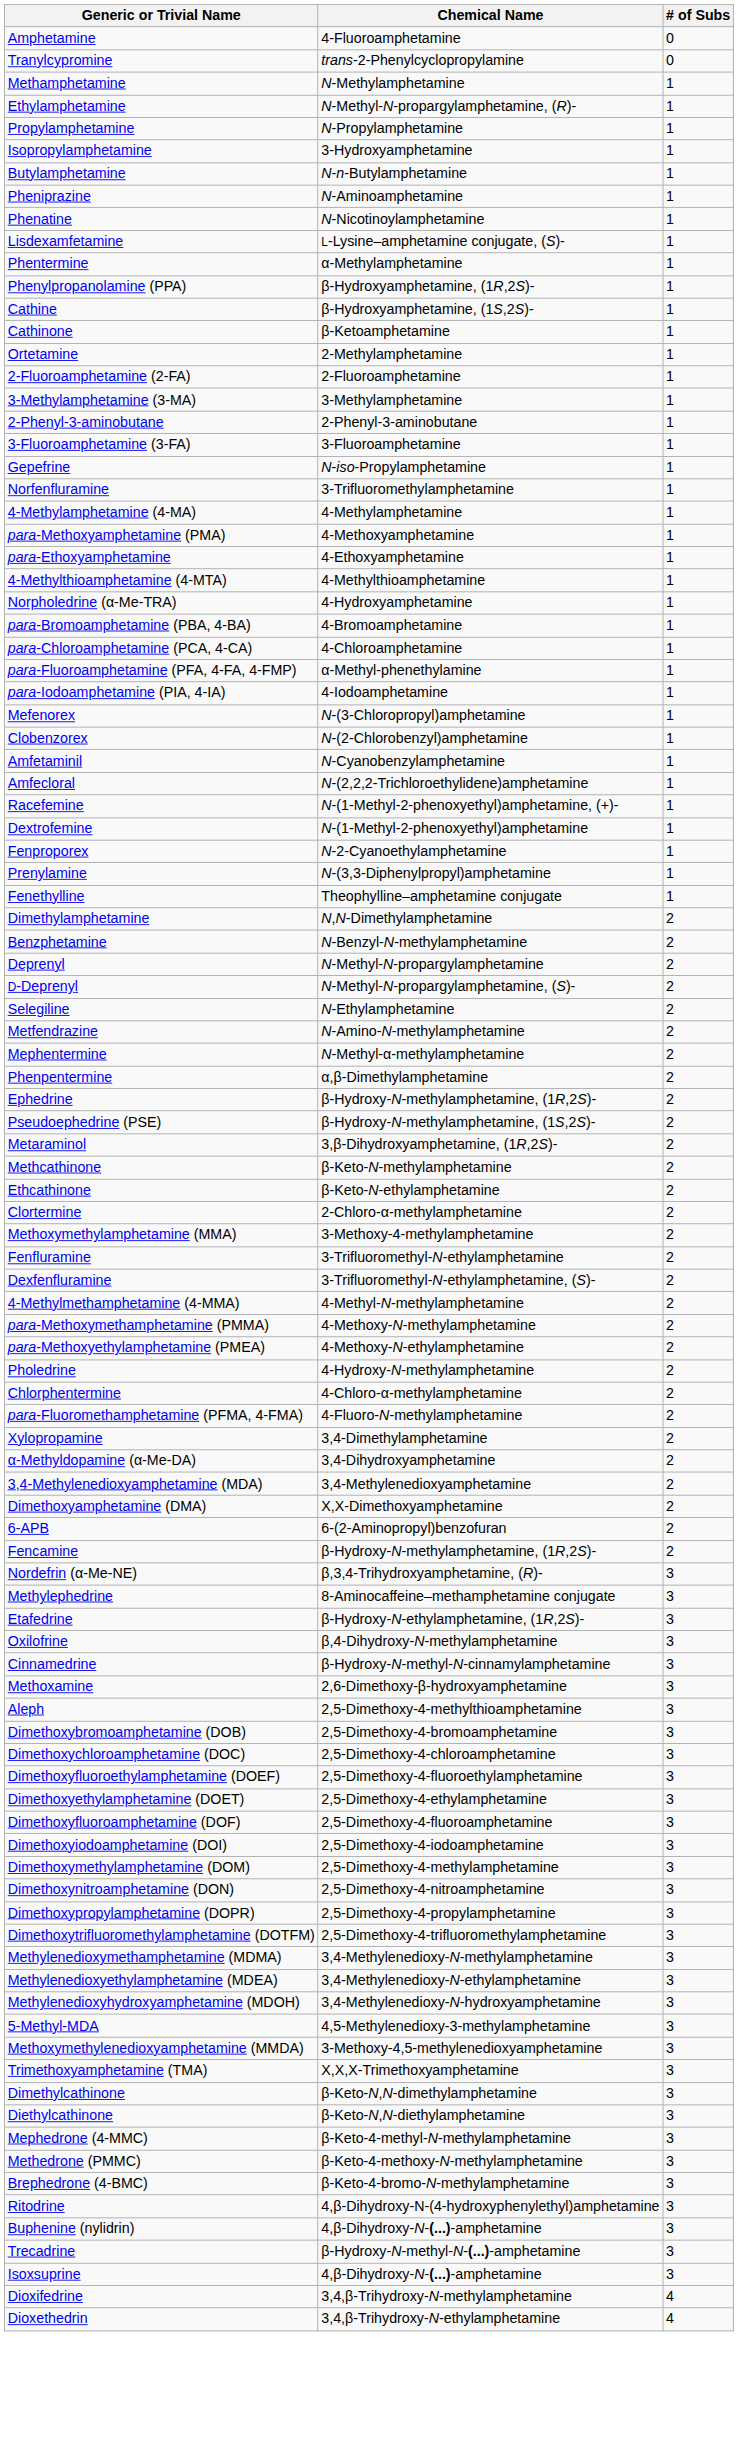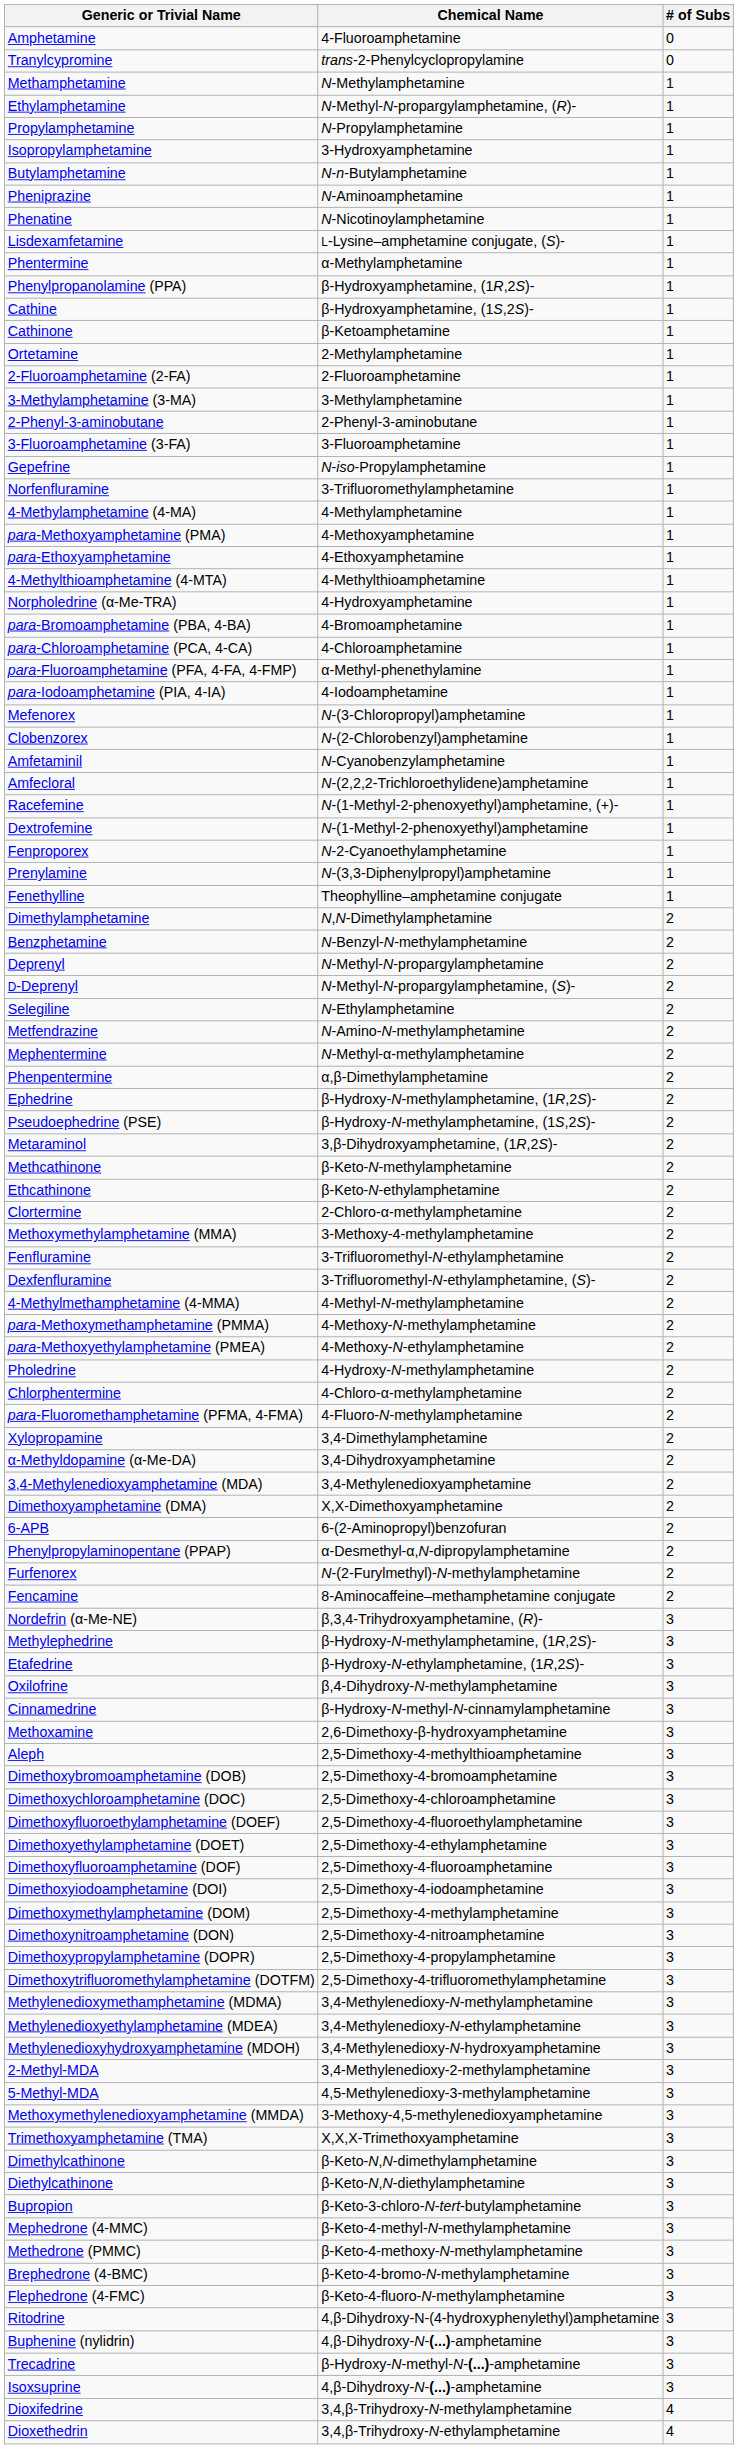 <table class="wikitable sticky-header sortable">
 <tr>
 <th>Generic or Trivial Name</th>
 <th>Chemical Name</th>
 <th># of Subs</th>
 </tr>
 <tr>
 <td><a href='#'>Amphetamine</a></td>
 <td>4-Fluoroamphetamine</td>
 <td>0</td>
 </tr>
 <tr>
 <td><a href='#'>Tranylcypromine</a></td>
 <td><em>trans</em>-2-Phenylcyclopropylamine</td>
 <td>0</td>
 </tr>
 <tr>
 <td><a href='#'>Methamphetamine</a></td>
 <td><em>N</em>-Methylamphetamine</td>
 <td>1</td>
 </tr>
 <tr>
 <td><a href='#'>Ethylamphetamine</a></td>
 <td><em>N</em>-Methyl-<em>N</em>-propargylamphetamine, (<em>R</em>)-</td>
 <td>1</td>
 </tr>
 <tr>
 <td><a href='#'>Propylamphetamine</a></td>
 <td><em>N</em>-Propylamphetamine</td>
 <td>1</td>
 </tr>
 <tr>
 <td><a href='#'>Isopropylamphetamine</a></td>
 <td>3-Hydroxyamphetamine</td>
 <td>1</td>
 </tr>
 <tr>
 <td><a href='#'>Butylamphetamine</a></td>
 <td><em>N</em>-<em>n</em>-Butylamphetamine</td>
 <td>1</td>
 </tr>
 <tr>
 <td><a href='#'>Pheniprazine</a></td>
 <td><em>N</em>-Aminoamphetamine</td>
 <td>1</td>
 </tr>
 <tr>
 <td><a href='#'>Phenatine</a></td>
 <td><em>N</em>-Nicotinoylamphetamine</td>
 <td>1</td>
 </tr>
 <tr>
 <td><a href='#'>Lisdexamfetamine</a></td>
 <td><small>L</small>-Lysine–amphetamine conjugate, (<em>S</em>)-</td>
 <td>1</td>
 </tr>
 <tr>
 <td><a href='#'>Phentermine</a></td>
 <td>α-Methylamphetamine</td>
 <td>1</td>
 </tr>
 <tr>
 <td><a href='#'>Phenylpropanolamine</a> (PPA)</td>
 <td>β-Hydroxyamphetamine, (1<em>R</em>,2<em>S</em>)-</td>
 <td>1</td>
 </tr>
 <tr>
 <td><a href='#'>Cathine</a></td>
 <td>β-Hydroxyamphetamine, (1<em>S</em>,2<em>S</em>)-</td>
 <td>1</td>
 </tr>
 <tr>
 <td><a href='#'>Cathinone</a></td>
 <td>β-Ketoamphetamine</td>
 <td>1</td>
 </tr>
 <tr>
 <td><a href='#'>Ortetamine</a></td>
 <td>2-Methylamphetamine</td>
 <td>1</td>
 </tr>
 <tr>
 <td><a href='#'>2-Fluoroamphetamine</a> (2-FA)</td>
 <td>2-Fluoroamphetamine</td>
 <td>1</td>
 </tr>
 <tr>
 <td><a href='#'>3-Methylamphetamine</a> (3-MA)</td>
 <td>3-Methylamphetamine</td>
 <td>1</td>
 </tr>
 <tr>
 <td><a href='#'>2-Phenyl-3-aminobutane</a></td>
 <td>2-Phenyl-3-aminobutane</td>
 <td>1</td>
 </tr>
 <tr>
 <td><a href='#'>3-Fluoroamphetamine</a> (3-FA)</td>
 <td>3-Fluoroamphetamine</td>
 <td>1</td>
 </tr>
 <tr>
 <td><a href='#'>Gepefrine</a></td>
 <td><em>N</em>-<em>iso</em>-Propylamphetamine</td>
 <td>1</td>
 </tr>
 <tr>
 <td><a href='#'>Norfenfluramine</a></td>
 <td>3-Trifluoromethylamphetamine</td>
 <td>1</td>
 </tr>
 <tr>
 <td><a href='#'>4-Methylamphetamine</a> (4-MA)</td>
 <td>4-Methylamphetamine</td>
 <td>1</td>
 </tr>
 <tr>
 <td><a href='#'><em>para</em>-Methoxyamphetamine</a> (PMA)</td>
 <td>4-Methoxyamphetamine</td>
 <td>1</td>
 </tr>
 <tr>
 <td><a href='#'><em>para</em>-Ethoxyamphetamine</a></td>
 <td>4-Ethoxyamphetamine</td>
 <td>1</td>
 </tr>
 <tr>
 <td><a href='#'>4-Methylthioamphetamine</a> (4-MTA)</td>
 <td>4-Methylthioamphetamine</td>
 <td>1</td>
 </tr>
 <tr>
 <td><a href='#'>Norpholedrine</a> (α-Me-TRA)</td>
 <td>4-Hydroxyamphetamine</td>
 <td>1</td>
 </tr>
 <tr>
 <td><a href='#'><em>para</em>-Bromoamphetamine</a> (PBA, 4-BA)</td>
 <td>4-Bromoamphetamine</td>
 <td>1</td>
 </tr>
 <tr>
 <td><a href='#'><em>para</em>-Chloroamphetamine</a> (PCA, 4-CA)</td>
 <td>4-Chloroamphetamine</td>
 <td>1</td>
 </tr>
 <tr>
 <td><a href='#'><em>para</em>-Fluoroamphetamine</a> (PFA, 4-FA, 4-FMP)</td>
 <td>α-Methyl-phenethylamine</td>
 <td>1</td>
 </tr>
 <tr>
 <td><a href='#'><em>para</em>-Iodoamphetamine</a> (PIA, 4-IA)</td>
 <td>4-Iodoamphetamine</td>
 <td>1</td>
 </tr>
 <tr>
 <td><a href='#'>Mefenorex</a></td>
 <td><em>N</em>-(3-Chloropropyl)amphetamine</td>
 <td>1</td>
 </tr>
 <tr>
 <td><a href='#'>Clobenzorex</a></td>
 <td><em>N</em>-(2-Chlorobenzyl)amphetamine</td>
 <td>1</td>
 </tr>
 <tr>
 <td><a href='#'>Amfetaminil</a></td>
 <td><em>N</em>-Cyanobenzylamphetamine</td>
 <td>1</td>
 </tr>
 <tr>
 <td><a href='#'>Amfecloral</a></td>
 <td><em>N</em>-(2,2,2-Trichloroethylidene)amphetamine</td>
 <td>1</td>
 </tr>
 <tr>
 <td><a href='#'>Racefemine</a></td>
 <td><em>N</em>-(1-Methyl-2-phenoxyethyl)amphetamine, (+)-</td>
 <td>1</td>
 </tr>
 <tr>
 <td><a href='#'>Dextrofemine</a></td>
 <td><em>N</em>-(1-Methyl-2-phenoxyethyl)amphetamine</td>
 <td>1</td>
 </tr>
 <tr>
 <td><a href='#'>Fenproporex</a></td>
 <td><em>N</em>-2-Cyanoethylamphetamine</td>
 <td>1</td>
 </tr>
 <tr>
 <td><a href='#'>Prenylamine</a></td>
 <td><em>N</em>-(3,3-Diphenylpropyl)amphetamine</td>
 <td>1</td>
 </tr>
 <tr>
 <td><a href='#'>Fenethylline</a></td>
 <td>Theophylline–amphetamine conjugate</td>
 <td>1</td>
 </tr>
 <tr>
 <td><a href='#'>Dimethylamphetamine</a></td>
 <td><em>N</em>,<em>N</em>-Dimethylamphetamine</td>
 <td>2</td>
 </tr>
 <tr>
 <td><a href='#'>Benzphetamine</a></td>
 <td><em>N</em>-Benzyl-<em>N</em>-methylamphetamine</td>
 <td>2</td>
 </tr>
 <tr>
 <td><a href='#'>Deprenyl</a></td>
 <td><em>N</em>-Methyl-<em>N</em>-propargylamphetamine</td>
 <td>2</td>
 </tr>
 <tr>
 <td><a href='#'><small>D</small>-Deprenyl</a></td>
 <td><em>N</em>-Methyl-<em>N</em>-propargylamphetamine, (<em>S</em>)-</td>
 <td>2</td>
 </tr>
 <tr>
 <td><a href='#'>Selegiline</a></td>
 <td><em>N</em>-Ethylamphetamine</td>
 <td>2</td>
 </tr>
 <tr>
 <td><a href='#'>Metfendrazine</a></td>
 <td><em>N</em>-Amino-<em>N</em>-methylamphetamine</td>
 <td>2</td>
 </tr>
 <tr>
 <td><a href='#'>Mephentermine</a></td>
 <td><em>N</em>-Methyl-α-methylamphetamine</td>
 <td>2</td>
 </tr>
 <tr>
 <td><a href='#'>Phenpentermine</a></td>
 <td>α,β-Dimethylamphetamine</td>
 <td>2</td>
 </tr>
 <tr>
 <td><a href='#'>Ephedrine</a></td>
 <td>β-Hydroxy-<em>N</em>-methylamphetamine, (1<em>R</em>,2<em>S</em>)-</td>
 <td>2</td>
 </tr>
 <tr>
 <td><a href='#'>Pseudoephedrine</a> (PSE)</td>
 <td>β-Hydroxy-<em>N</em>-methylamphetamine, (1<em>S</em>,2<em>S</em>)-</td>
 <td>2</td>
 </tr>
 <tr>
 <td><a href='#'>Metaraminol</a></td>
 <td>3,β-Dihydroxyamphetamine, (1<em>R</em>,2<em>S</em>)-</td>
 <td>2</td>
 </tr>
 <tr>
 <td><a href='#'>Methcathinone</a></td>
 <td>β-Keto-<em>N</em>-methylamphetamine</td>
 <td>2</td>
 </tr>
 <tr>
 <td><a href='#'>Ethcathinone</a></td>
 <td>β-Keto-<em>N</em>-ethylamphetamine</td>
 <td>2</td>
 </tr>
 <tr>
 <td><a href='#'>Clortermine</a></td>
 <td>2-Chloro-α-methylamphetamine</td>
 <td>2</td>
 </tr>
 <tr>
 <td><a href='#'>Methoxymethylamphetamine</a> (MMA)</td>
 <td>3-Methoxy-4-methylamphetamine</td>
 <td>2</td>
 </tr>
 <tr>
 <td><a href='#'>Fenfluramine</a></td>
 <td>3-Trifluoromethyl-<em>N</em>-ethylamphetamine</td>
 <td>2</td>
 </tr>
 <tr>
 <td><a href='#'>Dexfenfluramine</a></td>
 <td>3-Trifluoromethyl-<em>N</em>-ethylamphetamine, (<em>S</em>)-</td>
 <td>2</td>
 </tr>
 <tr>
 <td><a href='#'>4-Methylmethamphetamine</a> (4-MMA)</td>
 <td>4-Methyl-<em>N</em>-methylamphetamine</td>
 <td>2</td>
 </tr>
 <tr>
 <td><a href='#'><em>para</em>-Methoxymethamphetamine</a> (PMMA)</td>
 <td>4-Methoxy-<em>N</em>-methylamphetamine</td>
 <td>2</td>
 </tr>
 <tr>
 <td><a href='#'><em>para</em>-Methoxyethylamphetamine</a> (PMEA)</td>
 <td>4-Methoxy-<em>N</em>-ethylamphetamine</td>
 <td>2</td>
 </tr>
 <tr>
 <td><a href='#'>Pholedrine</a></td>
 <td>4-Hydroxy-<em>N</em>-methylamphetamine</td>
 <td>2</td>
 </tr>
 <tr>
 <td><a href='#'>Chlorphentermine</a></td>
 <td>4-Chloro-α-methylamphetamine</td>
 <td>2</td>
 </tr>
 <tr>
 <td><a href='#'><em>para</em>-Fluoromethamphetamine</a> (PFMA, 4-FMA)</td>
 <td>4-Fluoro-<em>N</em>-methylamphetamine</td>
 <td>2</td>
 </tr>
 <tr>
 <td><a href='#'>Xylopropamine</a></td>
 <td>3,4-Dimethylamphetamine</td>
 <td>2</td>
 </tr>
 <tr>
 <td><a href='#'>α-Methyldopamine</a> (α-Me-DA)</td>
 <td>3,4-Dihydroxyamphetamine</td>
 <td>2</td>
 </tr>
 <tr>
 <td><a href='#'>3,4-Methylenedioxyamphetamine</a> (MDA)</td>
 <td>3,4-Methylenedioxyamphetamine</td>
 <td>2</td>
 </tr>
 <tr>
 <td><a href='#'>Dimethoxyamphetamine</a> (DMA)</td>
 <td>X,X-Dimethoxyamphetamine</td>
 <td>2</td>
 </tr>
 <tr>
 <td><a href='#'>6-APB</a></td>
 <td>6-(2-Aminopropyl)benzofuran</td>
 <td>2</td>
 </tr>
 <tr>
+<td><a href='#'>Phenylpropylaminopentane</a> (PPAP)</td>
+<td>α-Desmethyl-α,<em>N</em>-dipropylamphetamine</td>
+<td>2</td>
+</tr>
+<tr>
+<td><a href='#'>Furfenorex</a></td>
+<td><em>N</em>-(2-Furylmethyl)-<em>N</em>-methylamphetamine</td>
+<td>2</td>
+</tr>
+<tr>
 <td><a href='#'>Fencamine</a></td>
-<td>β-Hydroxy-<em>N</em>-methylamphetamine, (1<em>R</em>,2<em>S</em>)-</td>
+<td>8-Aminocaffeine–methamphetamine conjugate</td>
 <td>2</td>
 </tr>
 <tr>
 <td><a href='#'>Nordefrin</a> (α-Me-NE)</td>
 <td>β,3,4-Trihydroxyamphetamine, (<em>R</em>)-</td>
 <td>3</td>
 </tr>
 <tr>
 <td><a href='#'>Methylephedrine</a></td>
-<td>8-Aminocaffeine–methamphetamine conjugate</td>
+<td>β-Hydroxy-<em>N</em>-methylamphetamine, (1<em>R</em>,2<em>S</em>)-</td>
 <td>3</td>
 </tr>
 <tr>
 <td><a href='#'>Etafedrine</a></td>
 <td>β-Hydroxy-<em>N</em>-ethylamphetamine, (1<em>R</em>,2<em>S</em>)-</td>
 <td>3</td>
 </tr>
 <tr>
 <td><a href='#'>Oxilofrine</a></td>
 <td>β,4-Dihydroxy-<em>N</em>-methylamphetamine</td>
 <td>3</td>
 </tr>
 <tr>
 <td><a href='#'>Cinnamedrine</a></td>
 <td>β-Hydroxy-<em>N</em>-methyl-<em>N</em>-cinnamylamphetamine</td>
 <td>3</td>
 </tr>
 <tr>
 <td><a href='#'>Methoxamine</a></td>
 <td>2,6-Dimethoxy-β-hydroxyamphetamine</td>
 <td>3</td>
 </tr>
 <tr>
 <td><a href='#'>Aleph</a></td>
 <td>2,5-Dimethoxy-4-methylthioamphetamine</td>
 <td>3</td>
 </tr>
 <tr>
 <td><a href='#'>Dimethoxybromoamphetamine</a> (DOB)</td>
 <td>2,5-Dimethoxy-4-bromoamphetamine</td>
 <td>3</td>
 </tr>
 <tr>
 <td><a href='#'>Dimethoxychloroamphetamine</a> (DOC)</td>
 <td>2,5-Dimethoxy-4-chloroamphetamine</td>
 <td>3</td>
 </tr>
 <tr>
 <td><a href='#'>Dimethoxyfluoroethylamphetamine</a> (DOEF)</td>
 <td>2,5-Dimethoxy-4-fluoroethylamphetamine</td>
 <td>3</td>
 </tr>
 <tr>
 <td><a href='#'>Dimethoxyethylamphetamine</a> (DOET)</td>
 <td>2,5-Dimethoxy-4-ethylamphetamine</td>
 <td>3</td>
 </tr>
 <tr>
 <td><a href='#'>Dimethoxyfluoroamphetamine</a> (DOF)</td>
 <td>2,5-Dimethoxy-4-fluoroamphetamine</td>
 <td>3</td>
 </tr>
 <tr>
 <td><a href='#'>Dimethoxyiodoamphetamine</a> (DOI)</td>
 <td>2,5-Dimethoxy-4-iodoamphetamine</td>
 <td>3</td>
 </tr>
 <tr>
 <td><a href='#'>Dimethoxymethylamphetamine</a> (DOM)</td>
 <td>2,5-Dimethoxy-4-methylamphetamine</td>
 <td>3</td>
 </tr>
 <tr>
 <td><a href='#'>Dimethoxynitroamphetamine</a> (DON)</td>
 <td>2,5-Dimethoxy-4-nitroamphetamine</td>
 <td>3</td>
 </tr>
 <tr>
 <td><a href='#'>Dimethoxypropylamphetamine</a> (DOPR)</td>
 <td>2,5-Dimethoxy-4-propylamphetamine</td>
 <td>3</td>
 </tr>
 <tr>
 <td><a href='#'>Dimethoxytrifluoromethylamphetamine</a> (DOTFM)</td>
 <td>2,5-Dimethoxy-4-trifluoromethylamphetamine</td>
 <td>3</td>
 </tr>
 <tr>
 <td><a href='#'>Methylenedioxymethamphetamine</a> (MDMA)</td>
 <td>3,4-Methylenedioxy-<em>N</em>-methylamphetamine</td>
 <td>3</td>
 </tr>
 <tr>
 <td><a href='#'>Methylenedioxyethylamphetamine</a> (MDEA)</td>
 <td>3,4-Methylenedioxy-<em>N</em>-ethylamphetamine</td>
 <td>3</td>
 </tr>
 <tr>
 <td><a href='#'>Methylenedioxyhydroxyamphetamine</a> (MDOH)</td>
 <td>3,4-Methylenedioxy-<em>N</em>-hydroxyamphetamine</td>
 <td>3</td>
 </tr>
 <tr>
+<td><a href='#'>2-Methyl-MDA</a></td>
+<td>3,4-Methylenedioxy-2-methylamphetamine</td>
+<td>3</td>
+</tr>
+<tr>
 <td><a href='#'>5-Methyl-MDA</a></td>
 <td>4,5-Methylenedioxy-3-methylamphetamine</td>
 <td>3</td>
 </tr>
 <tr>
 <td><a href='#'>Methoxymethylenedioxyamphetamine</a> (MMDA)</td>
 <td>3-Methoxy-4,5-methylenedioxyamphetamine</td>
 <td>3</td>
 </tr>
 <tr>
 <td><a href='#'>Trimethoxyamphetamine</a> (TMA)</td>
 <td>X,X,X-Trimethoxyamphetamine</td>
 <td>3</td>
 </tr>
 <tr>
 <td><a href='#'>Dimethylcathinone</a></td>
 <td>β-Keto-<em>N</em>,<em>N</em>-dimethylamphetamine</td>
 <td>3</td>
 </tr>
 <tr>
 <td><a href='#'>Diethylcathinone</a></td>
 <td>β-Keto-<em>N</em>,<em>N</em>-diethylamphetamine</td>
 <td>3</td>
 </tr>
 <tr>
+<td><a href='#'>Bupropion</a></td>
+<td>β-Keto-3-chloro-<em>N</em>-<em>tert</em>-butylamphetamine</td>
+<td>3</td>
+</tr>
+<tr>
 <td><a href='#'>Mephedrone</a> (4-MMC)</td>
 <td>β-Keto-4-methyl-<em>N</em>-methylamphetamine</td>
 <td>3</td>
 </tr>
 <tr>
 <td><a href='#'>Methedrone</a> (PMMC)</td>
 <td>β-Keto-4-methoxy-<em>N</em>-methylamphetamine</td>
 <td>3</td>
 </tr>
 <tr>
 <td><a href='#'>Brephedrone</a> (4-BMC)</td>
 <td>β-Keto-4-bromo-<em>N</em>-methylamphetamine</td>
+<td>3</td>
+</tr>
+<tr>
+<td><a href='#'>Flephedrone</a> (4-FMC)</td>
+<td>β-Keto-4-fluoro-<em>N</em>-methylamphetamine</td>
 <td>3</td>
 </tr>
 <tr>
 <td><a href='#'>Ritodrine</a></td>
 <td>4,β-Dihydroxy-N-(4-hydroxyphenylethyl)amphetamine</td>
 <td>3</td>
 </tr>
 <tr>
 <td><a href='#'>Buphenine</a> (nylidrin)</td>
 <td>4,β-Dihydroxy-<em>N</em>-<strong>(...)</strong>-amphetamine</td>
 <td>3</td>
 </tr>
 <tr>
 <td><a href='#'>Trecadrine</a></td>
 <td>β-Hydroxy-<em>N</em>-methyl-<em>N</em>-<strong>(...)</strong>-amphetamine</td>
 <td>3</td>
 </tr>
 <tr>
 <td><a href='#'>Isoxsuprine</a></td>
 <td>4,β-Dihydroxy-<em>N</em>-<strong>(...)</strong>-amphetamine</td>
 <td>3</td>
 </tr>
 <tr>
 <td><a href='#'>Dioxifedrine</a></td>
 <td>3,4,β-Trihydroxy-<em>N</em>-methylamphetamine</td>
 <td>4</td>
 </tr>
 <tr>
 <td><a href='#'>Dioxethedrin</a></td>
 <td>3,4,β-Trihydroxy-<em>N</em>-ethylamphetamine</td>
 <td>4</td>
 </tr>
 </table>
